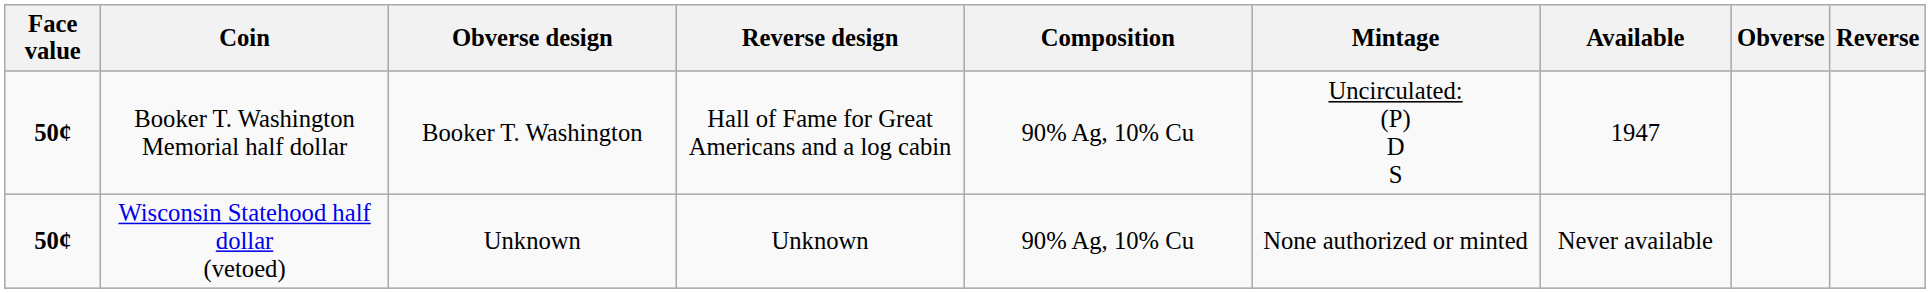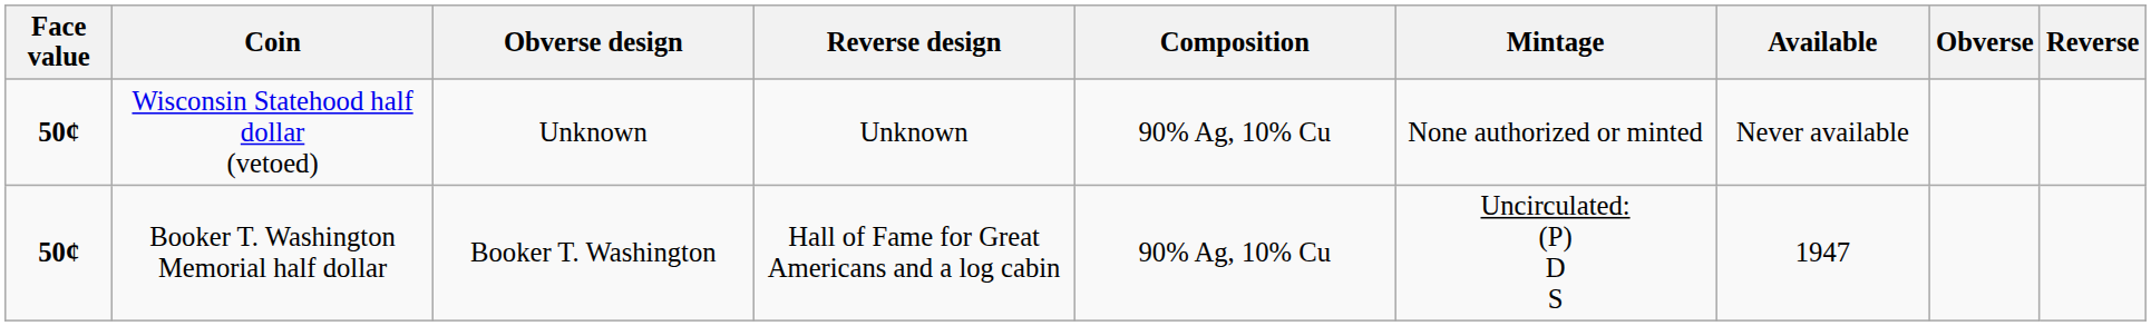 <table class="wikitable">
 <tr>
 <th width="5%">Face value</th>
 <th width="15%">Coin</th>
 <th width="15%">Obverse design</th>
 <th width="15%">Reverse design</th>
 <th width="15%">Composition</th>
 <th width="15%">Mintage</th>
 <th width="10%">Available</th>
 <th>Obverse</th>
 <th>Reverse</th>
 </tr>
 <tr>
 <td align="center"><strong>50¢</strong></td>
+<td align="center"><a href='#'>Wisconsin Statehood half dollar</a><br>(vetoed)</td>
+<td align="center">Unknown</td>
+<td align="center">Unknown</td>
+<td align="center">90% Ag, 10% Cu</td>
+<td align="center">None authorized or minted</td>
+<td align="center">Never available</td>
+<td></td>
+<td></td>
+</tr>
+<tr>
+<td align="center"><strong>50¢</strong></td>
 <td align="center">Booker T. Washington Memorial half dollar</td>
 <td align="center">Booker T. Washington</td>
 <td align="center">Hall of Fame for Great Americans and a log cabin</td>
 <td align="center">90% Ag, 10% Cu</td>
 <td align="center"><u>Uncirculated:</u><br> (P) <br>  D <br>  S</td>
 <td align="center">1947</td>
 <td></td>
 <td></td>
 </tr>
-<tr>
-<td align="center"><strong>50¢</strong></td>
-<td align="center"><a href='#'>Wisconsin Statehood half dollar</a><br>(vetoed)</td>
-<td align="center">Unknown</td>
-<td align="center">Unknown</td>
-<td align="center">90% Ag, 10% Cu</td>
-<td align="center">None authorized or minted</td>
-<td align="center">Never available</td>
-<td></td>
-<td></td>
-</tr>
 </table>
